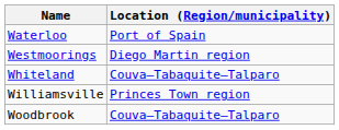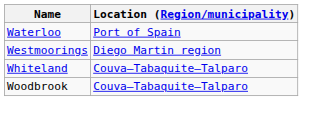 <table class="wikitable">
 <tr>
 <th>Name</th>
 <th>Location (<a href='#'>Region/municipality</a>)</th>
 </tr>
 <tr>
 <td><a href='#'>Waterloo</a></td>
 <td><a href='#'>Port of Spain</a></td>
 </tr>
 <tr>
 <td><a href='#'>Westmoorings</a></td>
 <td><a href='#'>Diego Martin region</a></td>
 </tr>
 <tr>
 <td><a href='#'>Whiteland</a></td>
 <td><a href='#'>Couva–Tabaquite–Talparo</a></td>
 </tr>
 <tr>
-<td>Williamsville</td>
-<td><a href='#'>Princes Town region</a></td>
-</tr>
-<tr>
 <td>Woodbrook</td>
 <td><a href='#'>Couva–Tabaquite–Talparo</a></td>
 </tr>
 </table>
